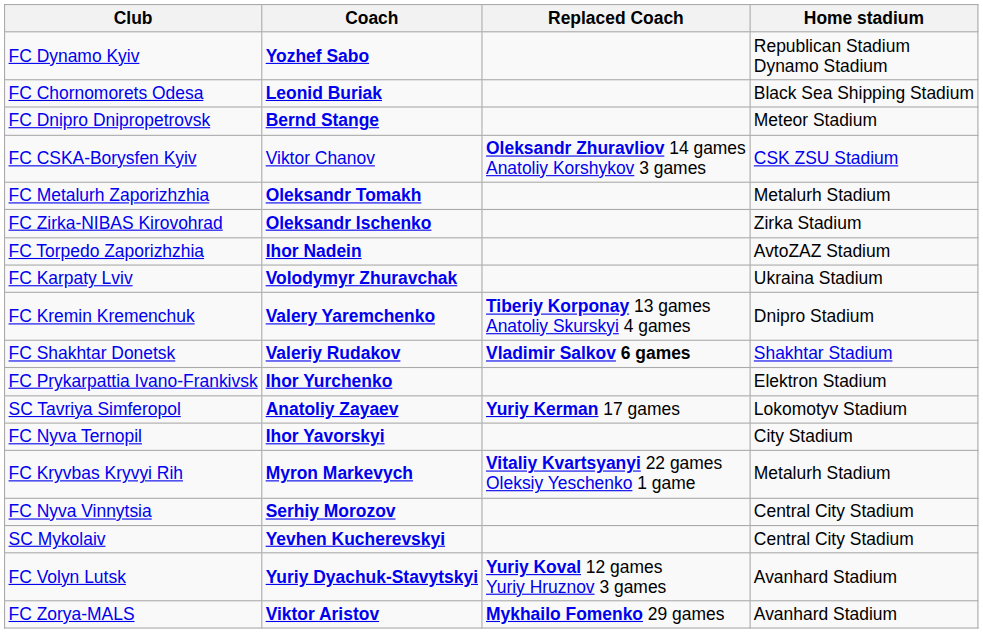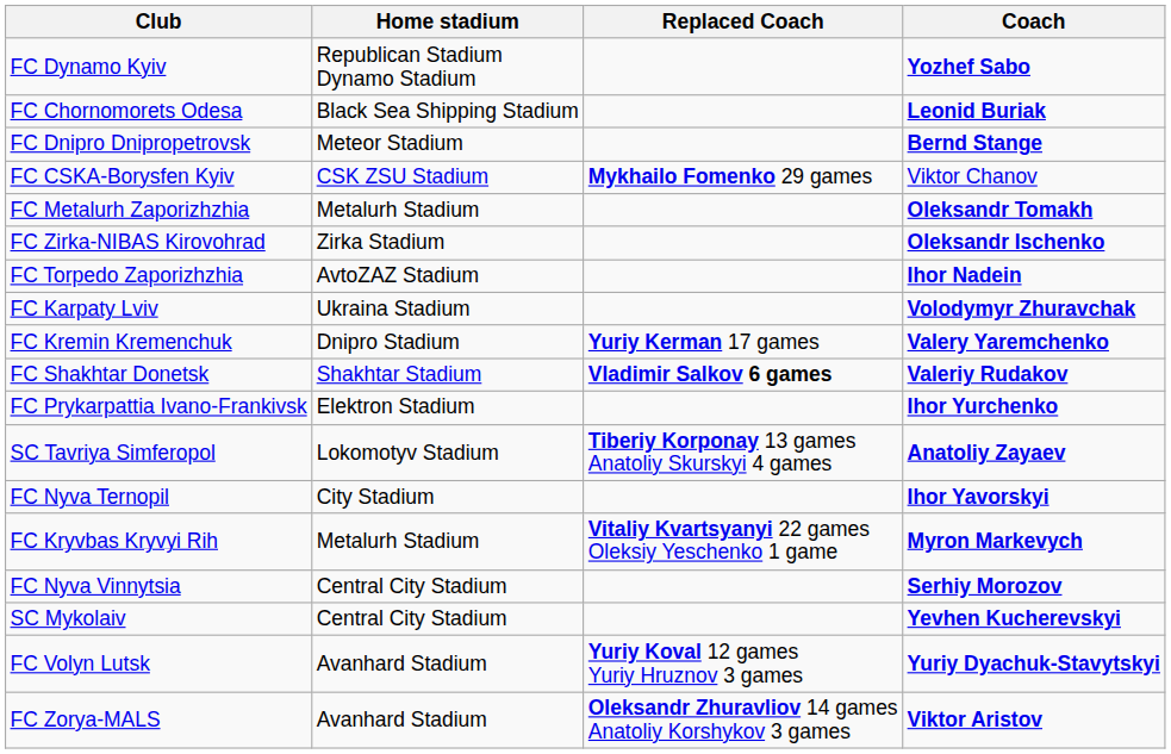 <table class="wikitable">
 <tr>
 <th>Club</th>
+<th>Home stadium</th>
+<th>Replaced Coach</th>
 <th>Coach</th>
-<th>Replaced Coach</th>
-<th>Home stadium</th>
 </tr>
 <tr>
 <td><a href='#'>FC Dynamo Kyiv</a></td>
+<td>Republican Stadium<br>Dynamo Stadium</td>
+<td></td>
 <td> <strong><a href='#'>Yozhef Sabo</a></strong></td>
-<td></td>
-<td>Republican Stadium<br>Dynamo Stadium</td>
 </tr>
 <tr>
 <td><a href='#'>FC Chornomorets Odesa</a></td>
+<td>Black Sea Shipping Stadium</td>
+<td></td>
 <td> <strong><a href='#'>Leonid Buriak</a></strong></td>
-<td></td>
-<td>Black Sea Shipping Stadium</td>
 </tr>
 <tr>
 <td><a href='#'>FC Dnipro Dnipropetrovsk</a></td>
+<td>Meteor Stadium</td>
+<td></td>
 <td> <strong><a href='#'>Bernd Stange</a></strong></td>
-<td></td>
-<td>Meteor Stadium</td>
 </tr>
 <tr>
 <td><a href='#'>FC CSKA-Borysfen Kyiv</a></td>
+<td><a href='#'>CSK ZSU Stadium</a></td>
+<td> <strong><a href='#'>Mykhailo Fomenko</a></strong> 29 games</td>
 <td> <a href='#'>Viktor Chanov</a></td>
-<td> <strong><a href='#'>Oleksandr Zhuravliov</a></strong> 14 games<br> <a href='#'>Anatoliy Korshykov</a> 3 games</td>
-<td><a href='#'>CSK ZSU Stadium</a></td>
 </tr>
 <tr>
 <td><a href='#'>FC Metalurh Zaporizhzhia</a></td>
+<td>Metalurh Stadium</td>
+<td></td>
 <td> <strong><a href='#'>Oleksandr Tomakh</a></strong></td>
-<td></td>
-<td>Metalurh Stadium</td>
 </tr>
 <tr>
 <td><a href='#'>FC Zirka-NIBAS Kirovohrad</a></td>
+<td>Zirka Stadium</td>
+<td></td>
 <td> <strong><a href='#'>Oleksandr Ischenko</a></strong></td>
-<td></td>
-<td>Zirka Stadium</td>
 </tr>
 <tr>
 <td><a href='#'>FC Torpedo Zaporizhzhia</a></td>
+<td>AvtoZAZ Stadium</td>
+<td></td>
 <td> <strong><a href='#'>Ihor Nadein</a></strong></td>
-<td></td>
-<td>AvtoZAZ Stadium</td>
 </tr>
 <tr>
 <td><a href='#'>FC Karpaty Lviv</a></td>
+<td>Ukraina Stadium</td>
+<td></td>
 <td> <strong><a href='#'>Volodymyr Zhuravchak</a></strong></td>
-<td></td>
-<td>Ukraina Stadium</td>
 </tr>
 <tr>
 <td><a href='#'>FC Kremin Kremenchuk</a></td>
+<td>Dnipro Stadium</td>
+<td> <strong><a href='#'>Yuriy Kerman</a></strong> 17 games</td>
 <td> <strong><a href='#'>Valery Yaremchenko</a></strong></td>
-<td> <strong><a href='#'>Tiberiy Korponay</a></strong> 13 games<br> <a href='#'>Anatoliy Skurskyi</a> 4 games</td>
-<td>Dnipro Stadium</td>
 </tr>
 <tr>
 <td><a href='#'>FC Shakhtar Donetsk</a></td>
+<td><a href='#'>Shakhtar Stadium</a></td>
+<td><strong> <a href='#'>Vladimir Salkov</a> 6 games</strong></td>
 <td> <strong><a href='#'>Valeriy Rudakov</a></strong></td>
-<td><strong> <a href='#'>Vladimir Salkov</a> 6 games</strong></td>
-<td><a href='#'>Shakhtar Stadium</a></td>
 </tr>
 <tr>
 <td><a href='#'>FC Prykarpattia Ivano-Frankivsk</a></td>
+<td>Elektron Stadium</td>
+<td></td>
 <td> <strong><a href='#'>Ihor Yurchenko</a></strong></td>
-<td></td>
-<td>Elektron Stadium</td>
 </tr>
 <tr>
 <td><a href='#'>SC Tavriya Simferopol</a></td>
+<td>Lokomotyv Stadium</td>
+<td> <strong><a href='#'>Tiberiy Korponay</a></strong> 13 games<br> <a href='#'>Anatoliy Skurskyi</a> 4 games</td>
 <td> <strong><a href='#'>Anatoliy Zayaev</a></strong></td>
-<td> <strong><a href='#'>Yuriy Kerman</a></strong> 17 games</td>
-<td>Lokomotyv Stadium</td>
 </tr>
 <tr>
 <td><a href='#'>FC Nyva Ternopil</a></td>
+<td>City Stadium</td>
+<td></td>
 <td> <strong><a href='#'>Ihor Yavorskyi</a></strong></td>
-<td></td>
-<td>City Stadium</td>
 </tr>
 <tr>
 <td><a href='#'>FC Kryvbas Kryvyi Rih</a></td>
+<td>Metalurh Stadium</td>
+<td> <strong><a href='#'>Vitaliy Kvartsyanyi</a></strong> 22 games<br> <a href='#'>Oleksiy Yeschenko</a> 1 game</td>
 <td> <strong><a href='#'>Myron Markevych</a></strong></td>
-<td> <strong><a href='#'>Vitaliy Kvartsyanyi</a></strong> 22 games<br> <a href='#'>Oleksiy Yeschenko</a> 1 game</td>
-<td>Metalurh Stadium</td>
 </tr>
 <tr>
 <td><a href='#'>FC Nyva Vinnytsia</a></td>
+<td>Central City Stadium</td>
+<td></td>
 <td> <strong><a href='#'>Serhiy Morozov</a></strong></td>
-<td></td>
-<td>Central City Stadium</td>
 </tr>
 <tr>
 <td><a href='#'>SC Mykolaiv</a></td>
+<td>Central City Stadium</td>
+<td></td>
 <td> <strong><a href='#'>Yevhen Kucherevskyi</a></strong></td>
-<td></td>
-<td>Central City Stadium</td>
 </tr>
 <tr>
 <td><a href='#'>FC Volyn Lutsk</a></td>
+<td>Avanhard Stadium</td>
+<td> <strong><a href='#'>Yuriy Koval</a></strong> 12 games<br> <a href='#'>Yuriy Hruznov</a> 3 games</td>
 <td> <strong><a href='#'>Yuriy Dyachuk-Stavytskyi</a></strong></td>
-<td> <strong><a href='#'>Yuriy Koval</a></strong> 12 games<br> <a href='#'>Yuriy Hruznov</a> 3 games</td>
-<td>Avanhard Stadium</td>
 </tr>
 <tr>
 <td><a href='#'>FC Zorya-MALS</a></td>
+<td>Avanhard Stadium</td>
+<td> <strong><a href='#'>Oleksandr Zhuravliov</a></strong> 14 games<br> <a href='#'>Anatoliy Korshykov</a> 3 games</td>
 <td> <strong><a href='#'>Viktor Aristov</a></strong></td>
-<td> <strong><a href='#'>Mykhailo Fomenko</a></strong> 29 games</td>
-<td>Avanhard Stadium</td>
 </tr>
 </table>
